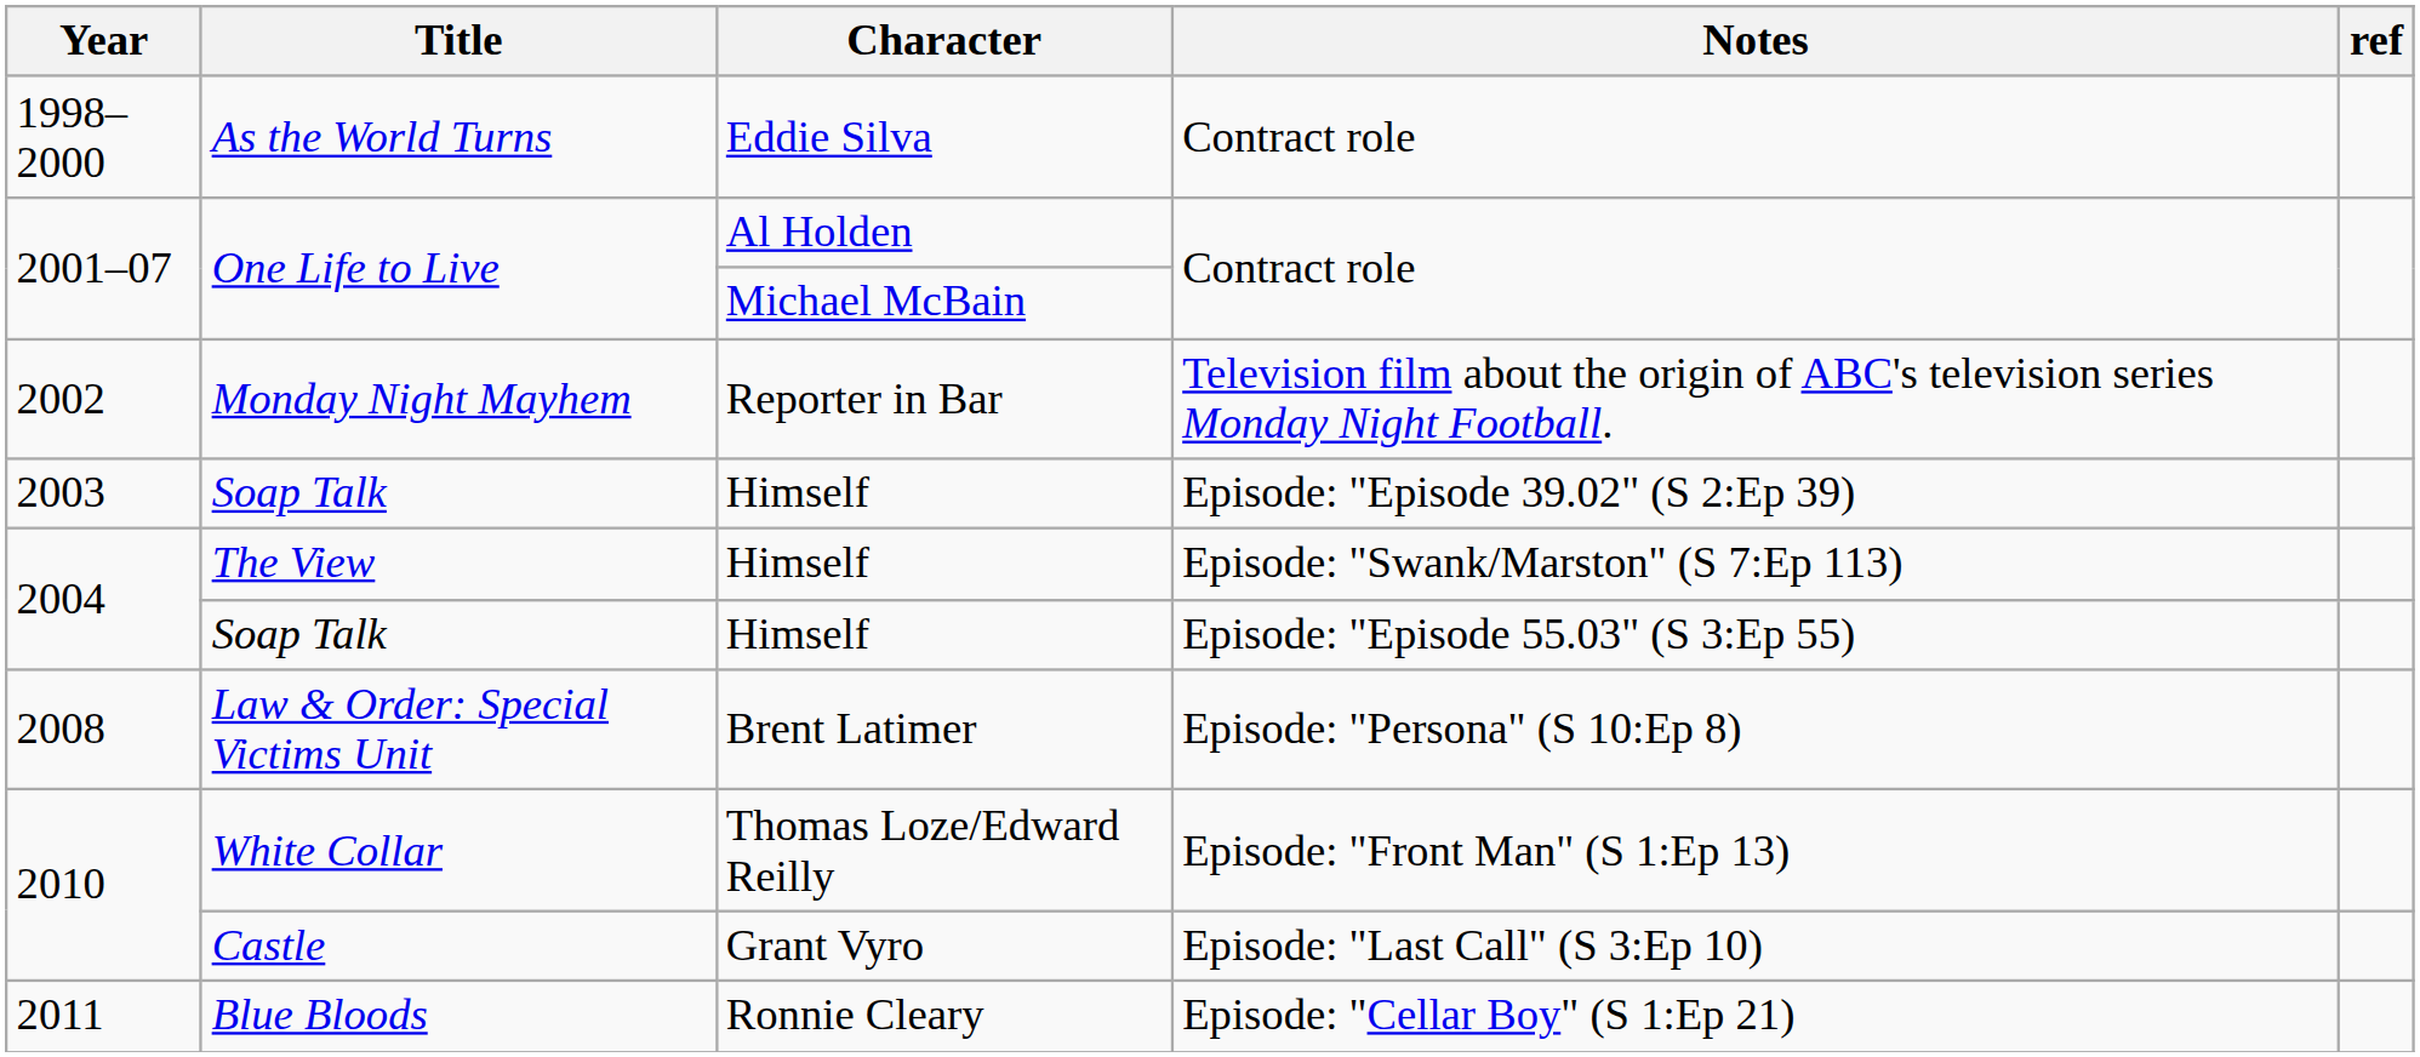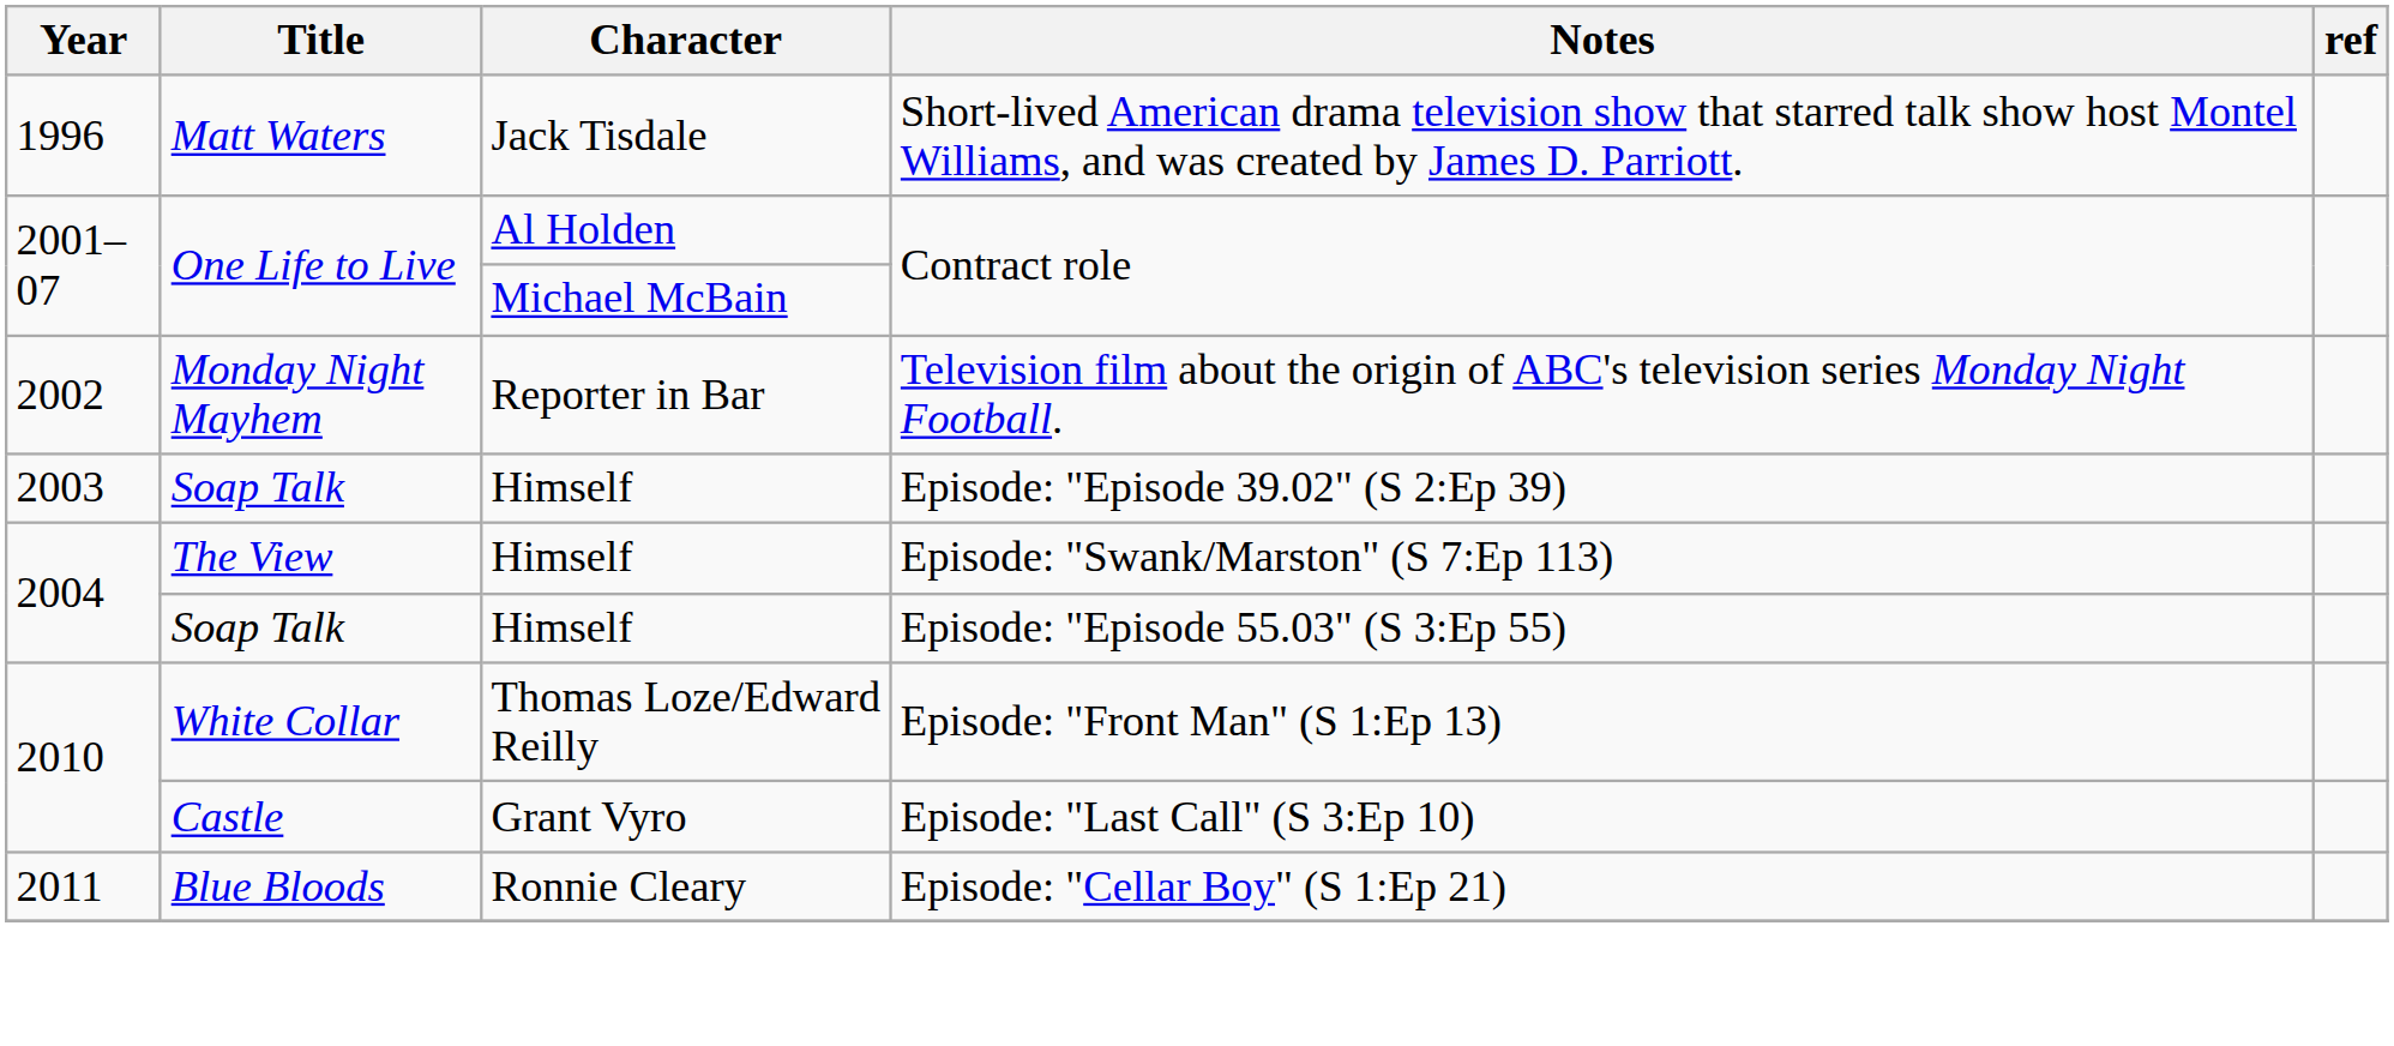 <table class="wikitable sortable plainrowheaders">
 <tr>
 <th>Year</th>
 <th>Title</th>
 <th>Character</th>
 <th>Notes</th>
 <th>ref</th>
 </tr>
 <tr>
-<td>1998–2000</td>
-<td><em><a href='#'>As the World Turns</a></em></td>
-<td><a href='#'>Eddie Silva</a></td>
-<td>Contract role</td>
+<td>1996</td>
+<td><em><a href='#'>Matt Waters</a></em></td>
+<td>Jack Tisdale</td>
+<td>Short-lived <a href='#'>American</a> drama <a href='#'>television show</a> that starred talk show host <a href='#'>Montel Williams</a>, and was created by <a href='#'>James D. Parriott</a>.</td>
 <td></td>
 </tr>
 <tr>
 <td rowspan="2">2001–07</td>
 <td rowspan="2"><em><a href='#'>One Life to Live</a></em></td>
 <td><a href='#'>Al Holden</a></td>
 <td rowspan="2">Contract role</td>
 <td rowspan="2"></td>
 </tr>
 <tr>
 <td><a href='#'>Michael McBain</a></td>
 </tr>
 <tr>
 <td>2002</td>
 <td><em><a href='#'>Monday Night Mayhem</a></em></td>
 <td>Reporter in Bar</td>
 <td><a href='#'>Television film</a> about the origin of <a href='#'>ABC</a>'s television series <em><a href='#'>Monday Night Football</a></em>.</td>
 <td></td>
 </tr>
 <tr>
 <td>2003</td>
 <td><em><a href='#'>Soap Talk</a></em></td>
 <td>Himself</td>
 <td>Episode: "Episode 39.02" (S 2:Ep 39)</td>
 <td></td>
 </tr>
 <tr>
 <td rowspan="2">2004</td>
 <td><em><a href='#'>The View</a></em></td>
 <td>Himself</td>
 <td>Episode: "Swank/Marston" (S 7:Ep 113)</td>
 <td></td>
 </tr>
 <tr>
 <td><em>Soap Talk</em></td>
 <td>Himself</td>
 <td>Episode: "Episode 55.03" (S 3:Ep 55)</td>
 <td></td>
 </tr>
 <tr>
-<td>2008</td>
-<td><em><a href='#'>Law & Order: Special Victims Unit</a></em></td>
-<td>Brent Latimer</td>
-<td>Episode: "Persona" (S 10:Ep 8)</td>
-<td></td>
-</tr>
-<tr>
 <td rowspan="2">2010</td>
 <td><em><a href='#'>White Collar</a></em></td>
 <td>Thomas Loze/Edward Reilly</td>
 <td>Episode: "Front Man" (S 1:Ep 13)</td>
 <td></td>
 </tr>
 <tr>
 <td><em><a href='#'>Castle</a></em></td>
 <td>Grant Vyro</td>
 <td>Episode: "Last Call" (S 3:Ep 10)</td>
 <td></td>
 </tr>
 <tr>
 <td>2011</td>
 <td><em><a href='#'>Blue Bloods</a></em></td>
 <td>Ronnie Cleary</td>
 <td>Episode: "<a href='#'>Cellar Boy</a>" (S 1:Ep 21)</td>
 <td></td>
 </tr>
 <tr>
 </tr>
 </table>
